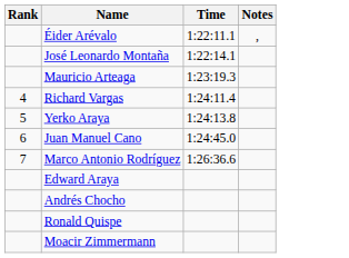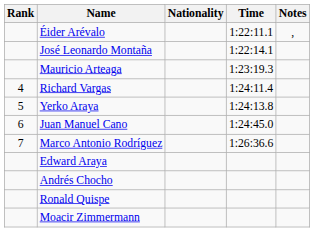 <table class="wikitable sortable" style="text-align:center">
 <tr>
 <th>Rank</th>
 <th>Name</th>
+<th>Nationality</th>
 <th>Time</th>
 <th>Notes</th>
 </tr>
 <tr>
 <td></td>
 <td align=left><a href='#'>Éider Arévalo</a></td>
+<td align=left></td>
 <td>1:22:11.1</td>
 <td><strong></strong>, <strong></strong></td>
 </tr>
 <tr>
 <td></td>
 <td align=left><a href='#'>José Leonardo Montaña</a></td>
+<td align=left></td>
 <td>1:22:14.1</td>
 <td><strong></strong></td>
 </tr>
 <tr>
 <td></td>
 <td align=left><a href='#'>Mauricio Arteaga</a></td>
+<td align=left></td>
 <td>1:23:19.3</td>
 <td><strong></strong></td>
 </tr>
 <tr>
 <td>4</td>
 <td align=left><a href='#'>Richard Vargas</a></td>
+<td align=left></td>
 <td>1:24:11.4</td>
 <td></td>
 </tr>
 <tr>
 <td>5</td>
 <td align=left><a href='#'>Yerko Araya</a></td>
+<td align=left></td>
 <td>1:24:13.8</td>
 <td></td>
 </tr>
 <tr>
 <td>6</td>
 <td align=left><a href='#'>Juan Manuel Cano</a></td>
+<td align=left></td>
 <td>1:24:45.0</td>
 <td></td>
 </tr>
 <tr>
 <td>7</td>
 <td align=left><a href='#'>Marco Antonio Rodríguez</a></td>
+<td align=left></td>
 <td>1:26:36.6</td>
 <td><strong></strong></td>
 </tr>
 <tr>
 <td></td>
 <td align=left><a href='#'>Edward Araya</a></td>
+<td align=left></td>
 <td></td>
 <td></td>
 </tr>
 <tr>
 <td></td>
 <td align=left><a href='#'>Andrés Chocho</a></td>
+<td align=left></td>
 <td></td>
 <td></td>
 </tr>
 <tr>
 <td></td>
 <td align=left><a href='#'>Ronald Quispe</a></td>
+<td align=left></td>
 <td></td>
 <td></td>
 </tr>
 <tr>
 <td></td>
 <td align=left><a href='#'>Moacir Zimmermann</a></td>
+<td align=left></td>
 <td></td>
 <td></td>
 </tr>
 </table>
